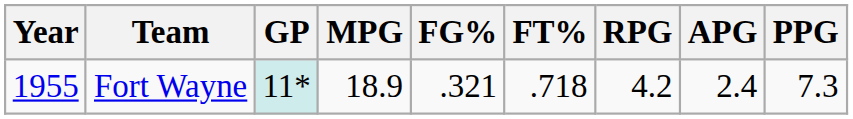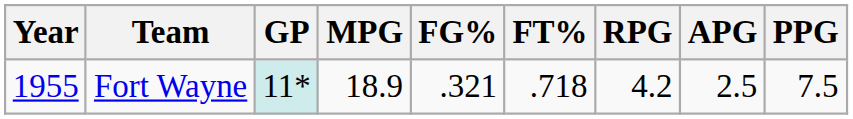 <table class="wikitable sortable" style="font-size:95%; text-align:right;">
 <tr>
 <th>Year</th>
 <th>Team</th>
 <th>GP</th>
 <th>MPG</th>
 <th>FG%</th>
 <th>FT%</th>
 <th>RPG</th>
 <th>APG</th>
 <th>PPG</th>
 </tr>
 <tr>
 <td style="text-align:left;"><a href='#'>1955</a></td>
 <td style="text-align:left;"><a href='#'>Fort Wayne</a></td>
 <td style="background:#CFECEC;">11*</td>
 <td>18.9</td>
 <td>.321</td>
 <td>.718</td>
 <td>4.2</td>
-<td>2.4</td>
-<td>7.3</td>
+<td>2.5</td>
+<td>7.5</td>
 </tr>
 </table>
